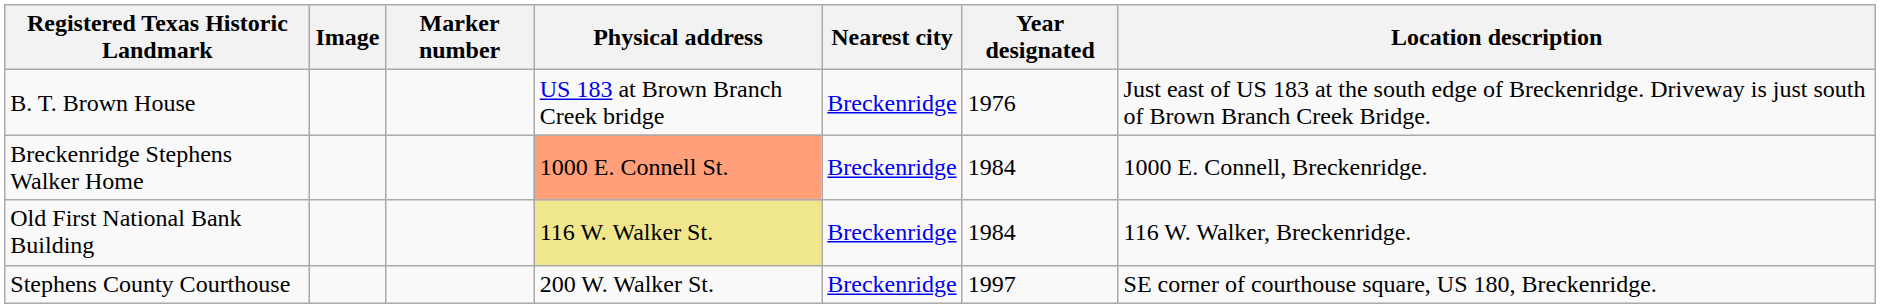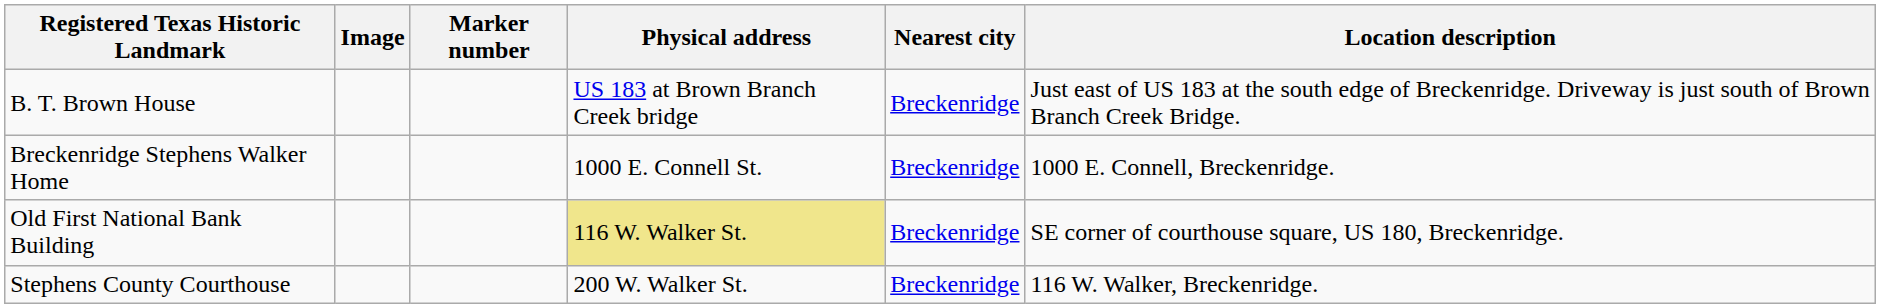 <table class="wikitable sortable">
 <tr>
 <th>Registered Texas Historic Landmark</th>
 <th>Image</th>
 <th>Marker number</th>
 <th>Physical address</th>
 <th>Nearest city</th>
-<th>Year designated</th>
 <th>Location description</th>
 </tr>
 <tr>
 <td>B. T. Brown House</td>
 <td></td>
 <td></td>
 <td><a href='#'>US 183</a> at Brown Branch Creek bridge<br></td>
 <td><a href='#'>Breckenridge</a></td>
-<td>1976</td>
 <td>Just east of US 183 at the south edge of Breckenridge. Driveway is just south of Brown Branch Creek Bridge.</td>
 </tr>
 <tr>
 <td>Breckenridge Stephens Walker Home</td>
 <td></td>
 <td></td>
-<td style="background: lightsalmon;">1000 E. Connell St.<br></td>
+<td>1000 E. Connell St.<br></td>
 <td><a href='#'>Breckenridge</a></td>
-<td>1984</td>
 <td>1000 E. Connell, Breckenridge.</td>
 </tr>
 <tr>
 <td>Old First National Bank Building</td>
 <td></td>
 <td></td>
 <td style="background: khaki;">116 W. Walker St.<br></td>
 <td><a href='#'>Breckenridge</a></td>
-<td>1984</td>
-<td>116 W. Walker, Breckenridge.</td>
+<td>SE corner of courthouse square, US 180, Breckenridge.</td>
 </tr>
 <tr>
 <td>Stephens County Courthouse</td>
 <td></td>
 <td></td>
 <td>200 W. Walker St.<br></td>
 <td><a href='#'>Breckenridge</a></td>
-<td>1997</td>
-<td>SE corner of courthouse square, US 180, Breckenridge.</td>
+<td>116 W. Walker, Breckenridge.</td>
 </tr>
 </table>
